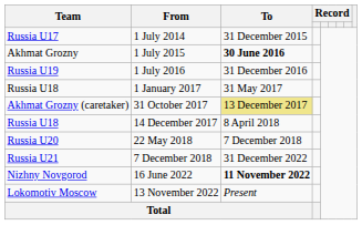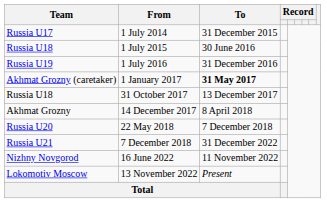 <table class="wikitable" style="text-align: center;">
 <tr>
 <th rowspan="2">Team</th>
 <th rowspan="2">From</th>
 <th rowspan="2">To</th>
 <th colspan="5">Record</th>
 <th rowspan="2"></th>
 </tr>
 <tr>
 <th></th>
 <th></th>
 <th></th>
 <th></th>
 <th></th>
 </tr>
 <tr>
 <td align="left"><a href='#'>Russia U17</a></td>
 <td align="left">1 July 2014</td>
 <td align="left">31 December 2015<br></td>
 <td></td>
 </tr>
 <tr>
-<td align=left>Akhmat Grozny</td>
+<td align="left"><a href='#'>Russia U18</a></td>
 <td align="left">1 July 2015</td>
-<td align="left"><strong>30 June 2016<br></strong></td>
+<td align="left">30 June 2016<br></td>
 <td></td>
 </tr>
 <tr>
 <td align="left"><a href='#'>Russia U19</a></td>
 <td align="left">1 July 2016</td>
 <td align="left">31 December 2016<br></td>
 <td></td>
 </tr>
 <tr>
-<td align=left>Russia U18</td>
+<td align=left><a href='#'>Akhmat Grozny</a> (caretaker)</td>
 <td align=left>1 January 2017</td>
-<td align=left>31 May 2017<br></td>
+<td align=left><strong>31 May 2017<br></strong></td>
 <td></td>
 </tr>
 <tr>
-<td align=left><a href='#'>Akhmat Grozny</a> (caretaker)</td>
+<td align=left>Russia U18</td>
 <td align=left>31 October 2017</td>
-<td align=left style="background: khaki;">13 December 2017<br></td>
+<td align=left>13 December 2017<br></td>
 <td></td>
 </tr>
 <tr>
-<td align="left"><a href='#'>Russia U18</a></td>
+<td align=left>Akhmat Grozny</td>
 <td align=left>14 December 2017</td>
 <td align=left>8 April 2018<br></td>
 <td></td>
 </tr>
 <tr>
 <td align=left><a href='#'>Russia U20</a></td>
 <td align=left>22 May 2018</td>
 <td align=left>7 December 2018<br></td>
 <td></td>
 </tr>
 <tr>
 <td align=left><a href='#'>Russia U21</a></td>
 <td align=left>7 December 2018</td>
 <td align=left>31 December 2022<br></td>
 <td></td>
 </tr>
 <tr>
 <td align=left><a href='#'>Nizhny Novgorod</a></td>
 <td align=left>16 June 2022</td>
-<td align=left><strong>11 November 2022<br></strong></td>
+<td align=left>11 November 2022<br></td>
 <td></td>
 </tr>
 <tr>
 <td align=left><a href='#'>Lokomotiv Moscow</a></td>
 <td align=left>13 November 2022</td>
 <td align=left><em>Present</em><br></td>
 <td></td>
 </tr>
 <tr>
 <th colspan="3">Total<br></th>
 <th></th>
 </tr>
 </table>
